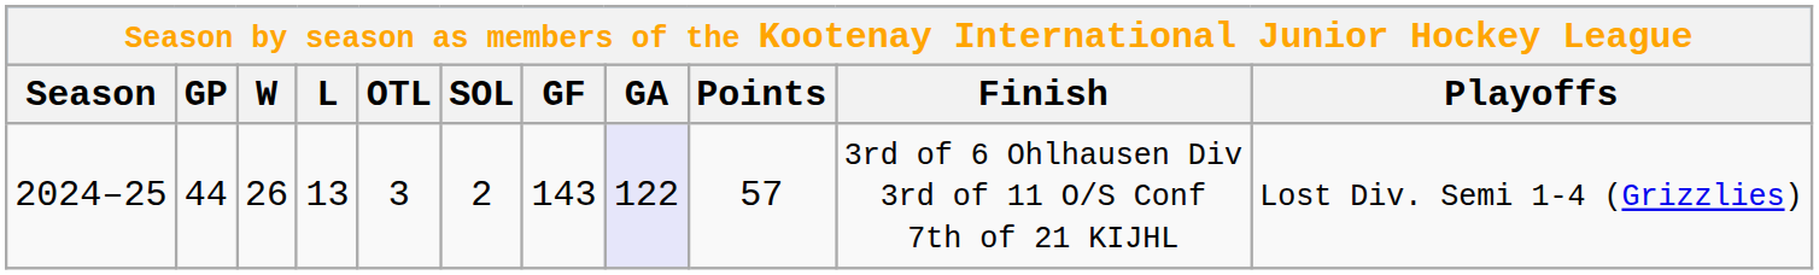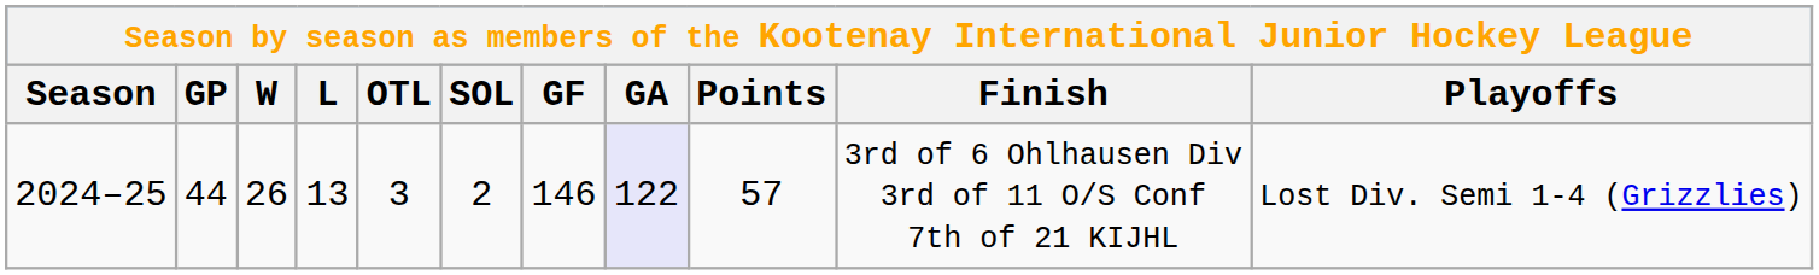 <table class="wikitable" style="text-align:center">
 <tr align="center" style="color: #FFA500;background:#4682B4">
 <th colspan=11><small>Season by season as members of the </small>Kootenay International Junior Hockey League</th>
 </tr>
 <tr>
 <th>Season</th>
 <th>GP</th>
 <th>W</th>
 <th>L</th>
 <th>OTL</th>
 <th>SOL</th>
 <th>GF</th>
 <th>GA</th>
 <th>Points</th>
 <th>Finish</th>
 <th>Playoffs</th>
 </tr>
 <tr>
 <td>2024–25</td>
 <td>44</td>
 <td>26</td>
 <td>13</td>
 <td>3</td>
 <td>2</td>
-<td>143</td>
+<td>146</td>
 <td style="background: lavender;">122</td>
 <td>57</td>
 <td><small>3rd of 6 Ohlhausen Div<br>3rd of 11 O/S Conf<br> 7th of 21 KIJHL </small></td>
 <td align=left><small> Lost Div. Semi 1-4 (<a href='#'>Grizzlies</a>)</small></td>
 </tr>
 </table>
